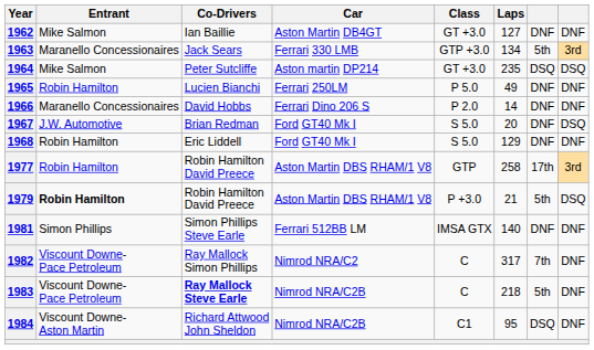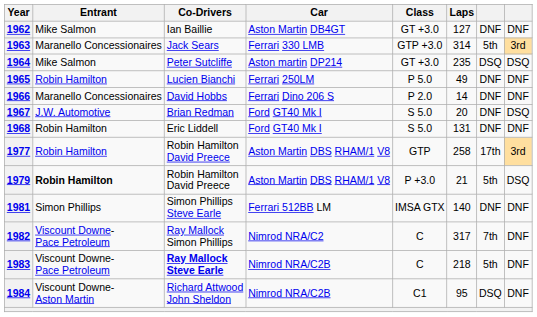 <table class="wikitable" style="text-align:center; font-size:90%">
 <tr>
 <th>Year</th>
 <th>Entrant</th>
 <th>Co-Drivers</th>
 <th>Car</th>
 <th>Class</th>
 <th>Laps</th>
 <th></th>
 <th></th>
 </tr>
 <tr>
 <th><a href='#'>1962</a></th>
 <td align="left"> Mike Salmon</td>
 <td align="left"> Ian Baillie</td>
 <td align="left"><a href='#'>Aston Martin</a> <a href='#'>DB4GT</a></td>
 <td>GT +3.0</td>
 <td>127</td>
 <td>DNF</td>
 <td>DNF</td>
 </tr>
 <tr>
 <th><a href='#'>1963</a></th>
 <td align="left"> Maranello Concessionaires</td>
 <td align="left"> <a href='#'>Jack Sears</a></td>
 <td align="left"><a href='#'>Ferrari</a> <a href='#'>330 LMB</a></td>
 <td>GTP +3.0</td>
-<td>134</td>
+<td>314</td>
 <td>5th</td>
 <td style="background:#FFDF9F;">3rd</td>
 </tr>
 <tr>
 <th><a href='#'>1964</a></th>
 <td align="left"> Mike Salmon</td>
 <td align="left"> <a href='#'>Peter Sutcliffe</a></td>
 <td align="left"><a href='#'>Aston martin</a> <a href='#'>DP214</a></td>
 <td>GT +3.0</td>
 <td>235</td>
 <td>DSQ</td>
 <td>DSQ</td>
 </tr>
 <tr>
 <th><a href='#'>1965</a></th>
 <td align="left"> <a href='#'>Robin Hamilton</a></td>
 <td align="left"> <a href='#'>Lucien Bianchi</a></td>
 <td align="left"><a href='#'>Ferrari</a> <a href='#'>250LM</a></td>
 <td>P 5.0</td>
 <td>49</td>
 <td>DNF</td>
 <td>DNF</td>
 </tr>
 <tr>
 <th><a href='#'>1966</a></th>
 <td align="left"> Maranello Concessionaires</td>
 <td align="left"> <a href='#'>David Hobbs</a></td>
 <td align="left"><a href='#'>Ferrari</a> <a href='#'>Dino 206 S</a></td>
 <td>P 2.0</td>
 <td>14</td>
 <td>DNF</td>
 <td>DNF</td>
 </tr>
 <tr>
 <th><a href='#'>1967</a></th>
 <td align="left"> <a href='#'>J.W. Automotive</a></td>
 <td align="left"> <a href='#'>Brian Redman</a></td>
 <td align="left"><a href='#'>Ford</a> <a href='#'>GT40 Mk I</a></td>
 <td>S 5.0</td>
 <td>20</td>
 <td>DNF</td>
 <td>DSQ</td>
 </tr>
 <tr>
 <th><a href='#'>1968</a></th>
 <td align="left"> Robin Hamilton</td>
 <td align="left"> Eric Liddell</td>
 <td align="left"><a href='#'>Ford</a> <a href='#'>GT40 Mk I</a></td>
 <td>S 5.0</td>
-<td>129</td>
+<td>131</td>
 <td>DNF</td>
 <td>DNF</td>
 </tr>
 <tr>
 <th><a href='#'>1977</a></th>
 <td align="left"> <a href='#'>Robin Hamilton</a></td>
 <td align="left"> Robin Hamilton<br> <a href='#'>David Preece</a></td>
 <td align="left"><a href='#'>Aston Martin</a> <a href='#'>DBS</a> <a href='#'>RHAM/1</a> <a href='#'>V8</a></td>
 <td>GTP</td>
 <td>258</td>
 <td>17th</td>
 <td style="background:#FFDF9F;">3rd</td>
 </tr>
 <tr>
 <th><a href='#'>1979</a></th>
 <td align="left"><strong> Robin Hamilton</strong></td>
 <td align="left"> Robin Hamilton<br> David Preece</td>
 <td align="left"><a href='#'>Aston Martin</a> <a href='#'>DBS</a> <a href='#'>RHAM/1</a> <a href='#'>V8</a></td>
 <td>P +3.0</td>
 <td>21</td>
 <td>5th</td>
 <td>DSQ</td>
 </tr>
 <tr>
 <th><a href='#'>1981</a></th>
 <td align="left"> Simon Phillips</td>
 <td align="left"> Simon Phillips<br> <a href='#'>Steve Earle</a></td>
 <td align="left"><a href='#'>Ferrari 512BB</a> LM</td>
 <td>IMSA GTX</td>
 <td>140</td>
 <td>DNF</td>
 <td>DNF</td>
 </tr>
 <tr>
 <th><a href='#'>1982</a></th>
 <td align="left"> <a href='#'>Viscount Downe</a>-<br><a href='#'>Pace Petroleum</a></td>
 <td align="left"> <a href='#'>Ray Mallock</a><br> Simon Phillips</td>
 <td align="left"><a href='#'>Nimrod NRA/C2</a></td>
 <td>C</td>
 <td>317</td>
 <td>7th</td>
 <td>DNF</td>
 </tr>
 <tr>
 <th><a href='#'>1983</a></th>
 <td align="left"> Viscount Downe-<br><a href='#'>Pace Petroleum</a></td>
 <td align="left"><strong> <a href='#'>Ray Mallock</a><br> <a href='#'>Steve Earle</a></strong></td>
 <td align="left"><a href='#'>Nimrod NRA/C2B</a></td>
 <td>C</td>
 <td>218</td>
 <td>5th</td>
 <td>DNF</td>
 </tr>
 <tr>
 <th><a href='#'>1984</a></th>
 <td align="left"> Viscount Downe-<br><a href='#'>Aston Martin</a></td>
 <td align="left"> <a href='#'>Richard Attwood</a><br> <a href='#'>John Sheldon</a></td>
 <td align="left"><a href='#'>Nimrod NRA/C2B</a></td>
 <td>C1</td>
 <td>95</td>
 <td>DSQ</td>
 <td>DNF</td>
 </tr>
 <tr>
 <th colspan="8"></th>
 </tr>
 </table>
